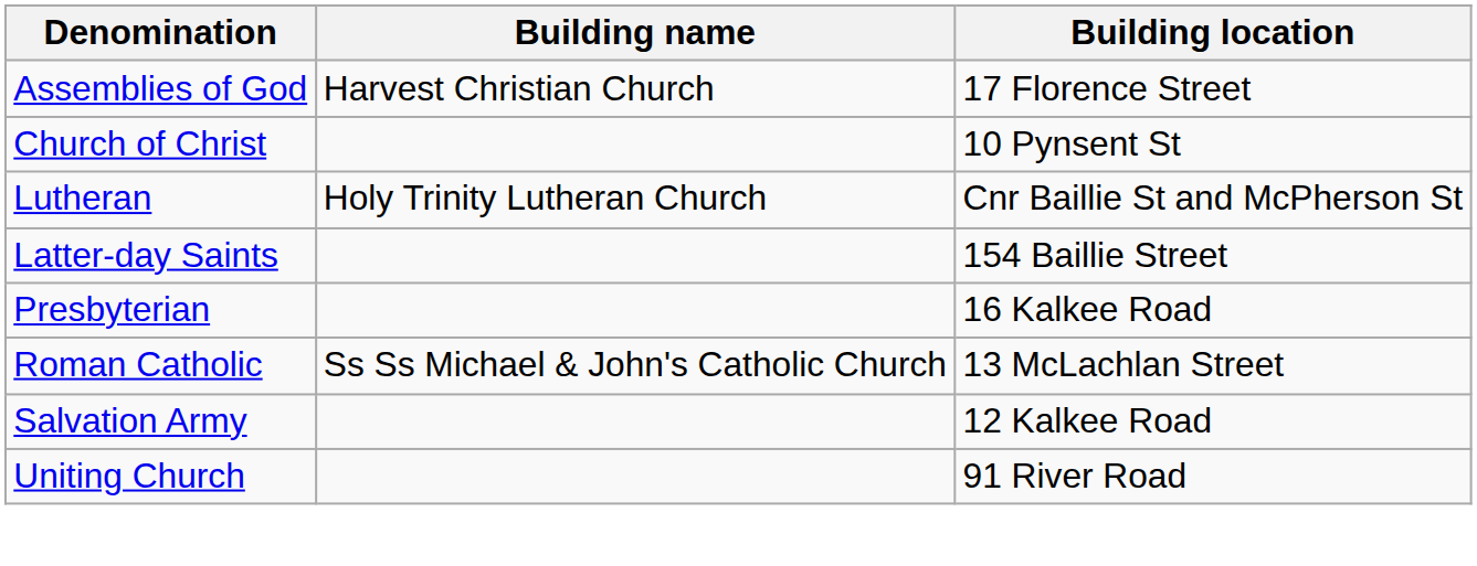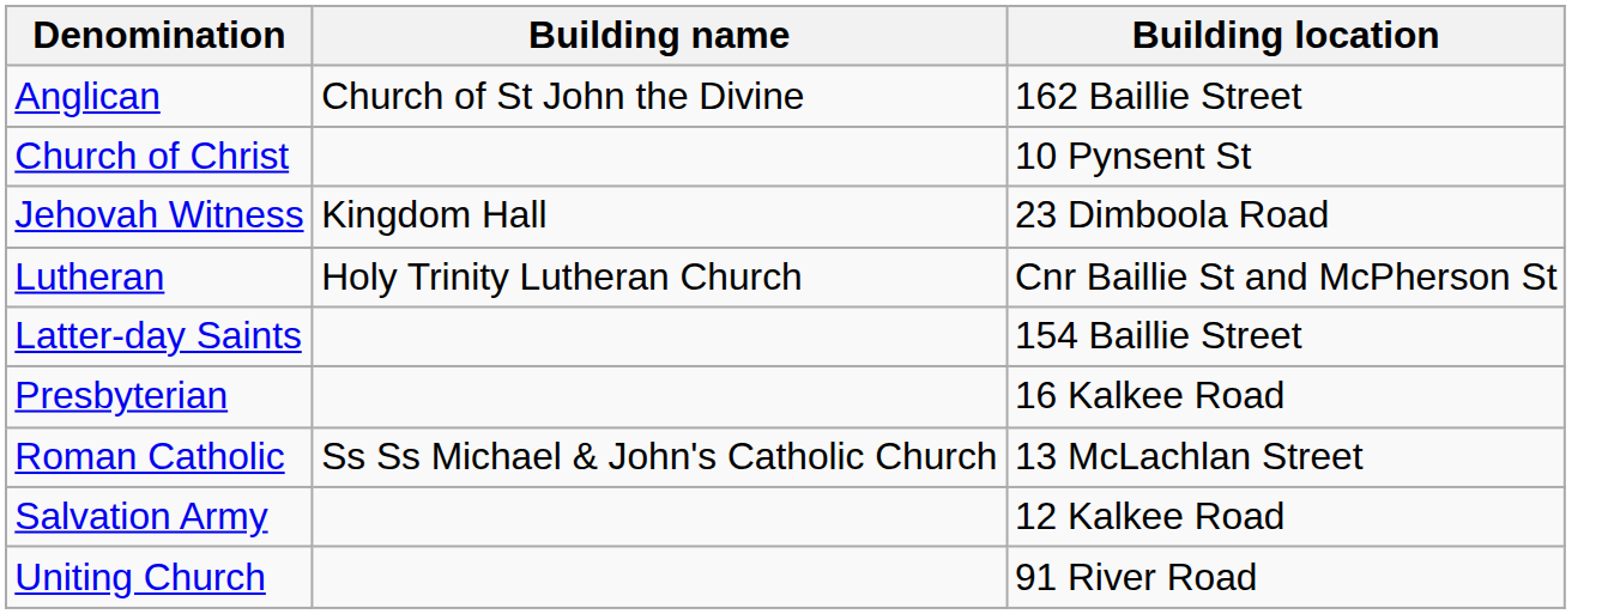 <table class="wikitable mw">
 <tr>
 <th>Denomination</th>
 <th>Building name</th>
 <th>Building location</th>
 </tr>
 <tr>
-<td><a href='#'>Assemblies of God</a></td>
-<td>Harvest Christian Church</td>
-<td>17 Florence Street</td>
+<td><a href='#'>Anglican</a></td>
+<td>Church of St John the Divine</td>
+<td>162 Baillie Street</td>
 </tr>
 <tr>
 <td><a href='#'>Church of Christ</a></td>
 <td></td>
 <td>10 Pynsent St</td>
+</tr>
+<tr>
+<td><a href='#'>Jehovah Witness</a></td>
+<td>Kingdom Hall</td>
+<td>23 Dimboola Road</td>
 </tr>
 <tr>
 <td><a href='#'>Lutheran</a></td>
 <td>Holy Trinity Lutheran Church</td>
 <td>Cnr Baillie St and McPherson St</td>
 </tr>
 <tr>
 <td><a href='#'>Latter-day Saints</a></td>
 <td></td>
 <td>154 Baillie Street</td>
 </tr>
 <tr>
 <td><a href='#'>Presbyterian</a></td>
 <td></td>
 <td>16 Kalkee Road</td>
 </tr>
 <tr>
 <td><a href='#'>Roman Catholic</a></td>
 <td>Ss Ss Michael & John's Catholic Church</td>
 <td>13 McLachlan Street</td>
 </tr>
 <tr>
 <td><a href='#'>Salvation Army</a></td>
 <td></td>
 <td>12 Kalkee Road</td>
 </tr>
 <tr>
 <td><a href='#'>Uniting Church</a></td>
 <td></td>
 <td>91 River Road</td>
 </tr>
 </table>
